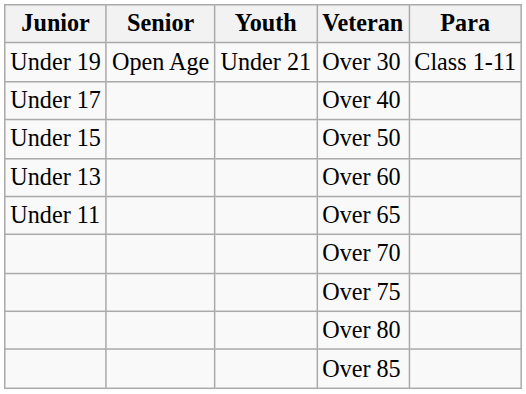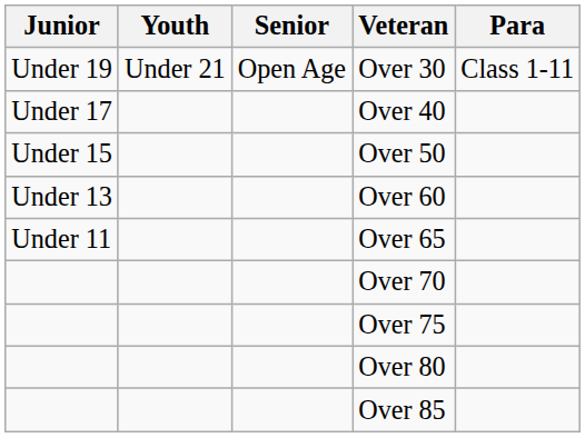 <table class="wikitable">
 <tr>
 <th>Junior</th>
+<th>Youth</th>
 <th>Senior</th>
-<th>Youth</th>
 <th>Veteran</th>
 <th>Para</th>
 </tr>
 <tr>
 <td>Under 19</td>
+<td>Under 21</td>
 <td>Open Age</td>
-<td>Under 21</td>
 <td>Over 30</td>
 <td>Class 1-11</td>
 </tr>
 <tr>
 <td>Under 17</td>
 <td></td>
 <td></td>
 <td>Over 40</td>
 <td></td>
 </tr>
 <tr>
 <td>Under 15</td>
 <td></td>
 <td></td>
 <td>Over 50</td>
 <td></td>
 </tr>
 <tr>
 <td>Under 13</td>
 <td></td>
 <td></td>
 <td>Over 60</td>
 <td></td>
 </tr>
 <tr>
 <td>Under 11</td>
 <td></td>
 <td></td>
 <td>Over 65</td>
 <td></td>
 </tr>
 <tr>
 <td></td>
 <td></td>
 <td></td>
 <td>Over 70</td>
 <td></td>
 </tr>
 <tr>
 <td></td>
 <td></td>
 <td></td>
 <td>Over 75</td>
 <td></td>
 </tr>
 <tr>
 <td></td>
 <td></td>
 <td></td>
 <td>Over 80</td>
 <td></td>
 </tr>
 <tr>
 <td></td>
 <td></td>
 <td></td>
 <td>Over 85</td>
 <td></td>
 </tr>
 </table>
